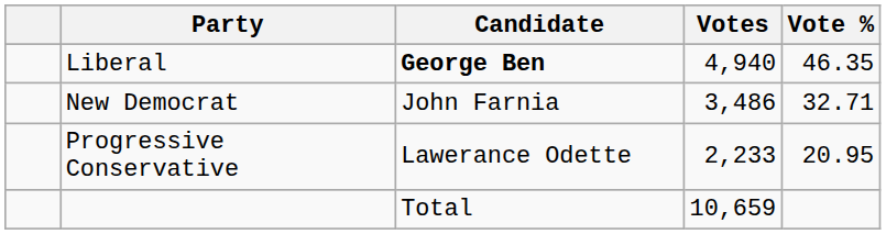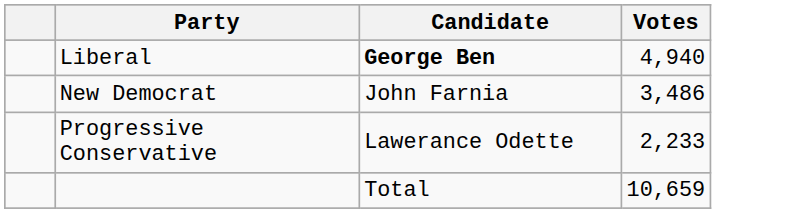 <table class="wikitable">
 <tr>
 <th></th>
 <th scope="col" width="175">Party</th>
 <th scope="col" width="150">Candidate</th>
 <th>Votes</th>
-<th>Vote %</th>
 </tr>
 <tr>
 <td>   </td>
 <td>Liberal</td>
 <td><strong>George Ben</strong></td>
 <td align=right>4,940</td>
-<td align=right>46.35</td>
 </tr>
 <tr |>
 <td>   </td>
 <td>New Democrat</td>
 <td>John Farnia</td>
 <td align=right>3,486</td>
-<td align=right>32.71</td>
 </tr>
 <tr |>
 <td>   </td>
 <td>Progressive Conservative</td>
 <td>Lawerance Odette</td>
 <td align=right>2,233</td>
-<td align=right>20.95</td>
 </tr>
 <tr |>
 <td></td>
 <td></td>
 <td>Total</td>
 <td align=right>10,659</td>
-<td></td>
 </tr>
 </table>
